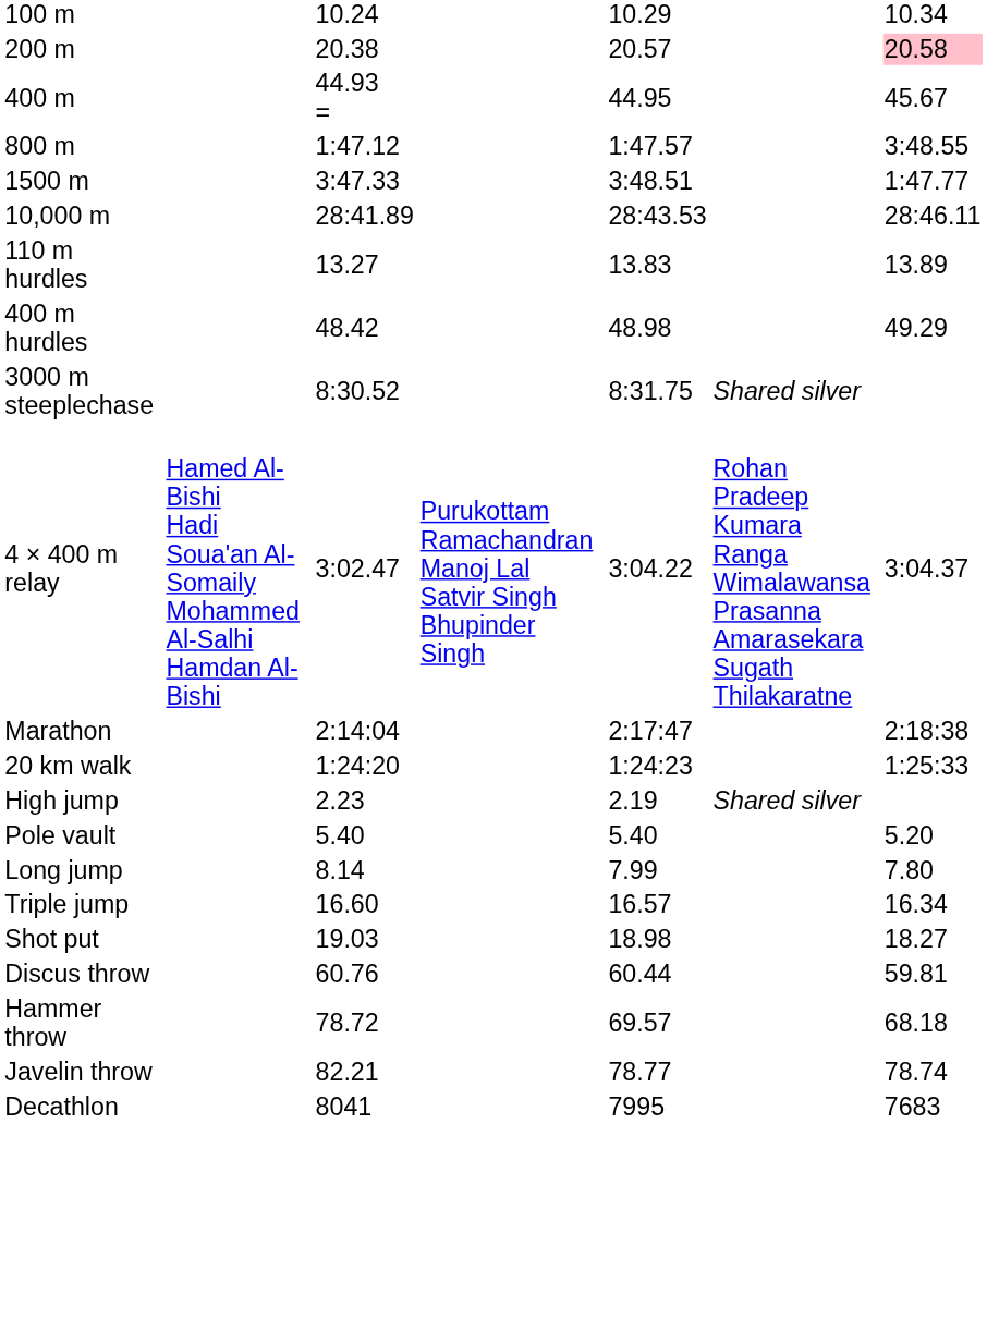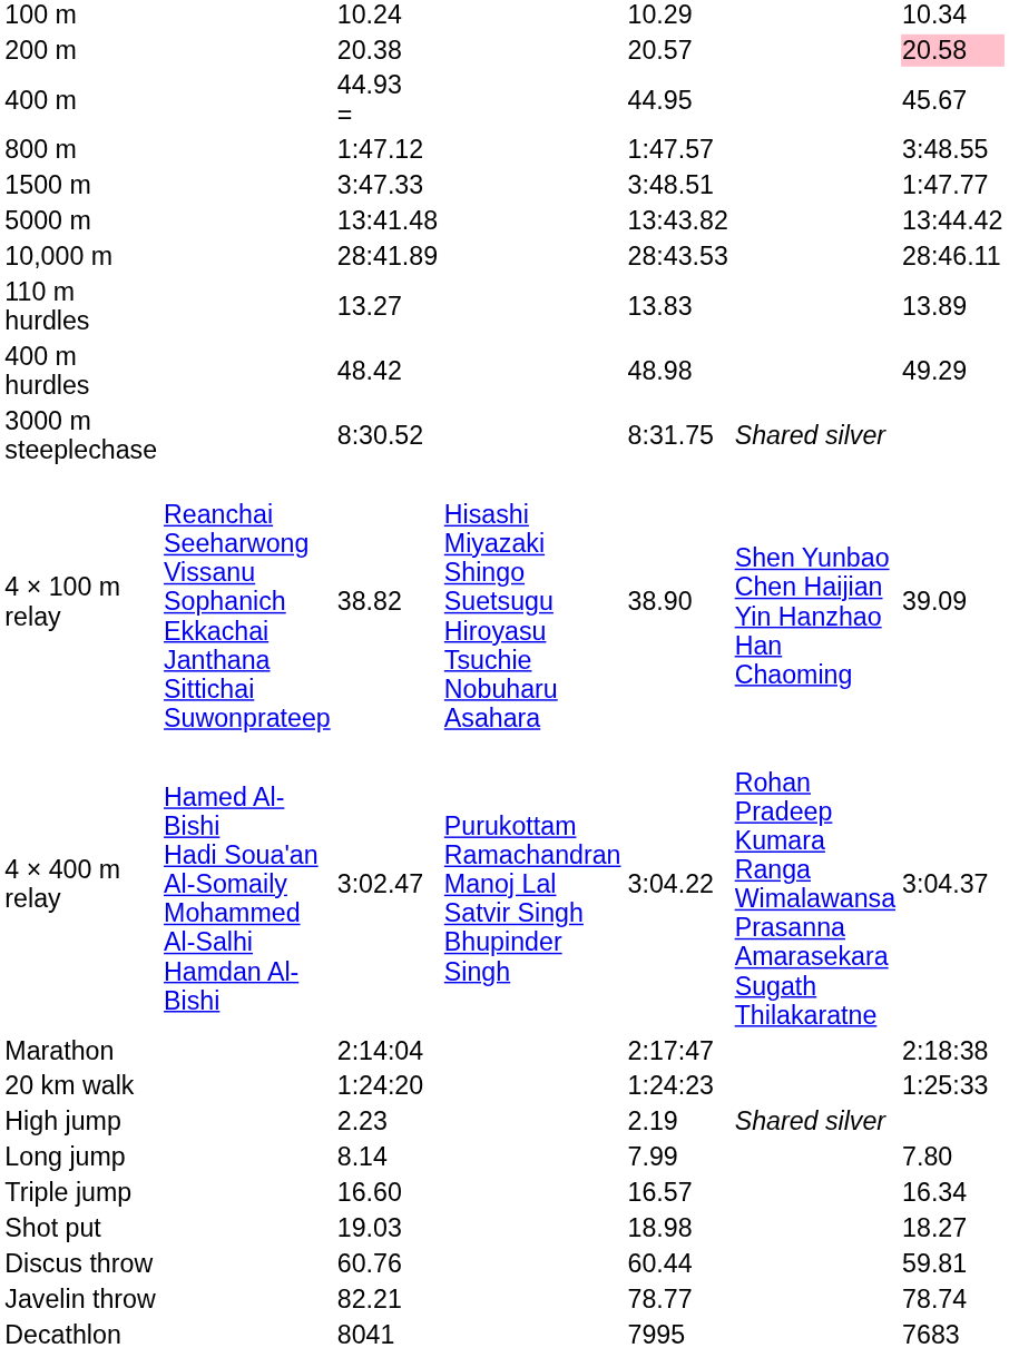 <table>
 <tr>
 <td>100 m<br></td>
 <td></td>
 <td>10.24</td>
 <td></td>
 <td>10.29</td>
 <td></td>
 <td>10.34</td>
 </tr>
 <tr>
 <td>200 m<br></td>
 <td></td>
 <td>20.38</td>
 <td></td>
 <td>20.57</td>
 <td></td>
 <td style="background: pink;">20.58</td>
 </tr>
 <tr>
 <td>400 m<br></td>
 <td></td>
 <td>44.93<br>=</td>
 <td></td>
 <td>44.95</td>
 <td></td>
 <td>45.67</td>
 </tr>
 <tr>
 <td>800 m<br></td>
 <td></td>
 <td>1:47.12</td>
 <td></td>
 <td>1:47.57</td>
 <td></td>
 <td>3:48.55</td>
 </tr>
 <tr>
 <td>1500 m<br></td>
 <td></td>
 <td>3:47.33</td>
 <td></td>
 <td>3:48.51</td>
 <td></td>
 <td>1:47.77</td>
 </tr>
 <tr>
+<td>5000 m<br></td>
+<td></td>
+<td>13:41.48</td>
+<td></td>
+<td>13:43.82</td>
+<td></td>
+<td>13:44.42</td>
+</tr>
+<tr>
 <td>10,000 m<br></td>
 <td></td>
 <td>28:41.89</td>
 <td></td>
 <td>28:43.53</td>
 <td></td>
 <td>28:46.11</td>
 </tr>
 <tr>
 <td>110 m hurdles<br></td>
 <td></td>
 <td>13.27<br></td>
 <td></td>
 <td>13.83</td>
 <td></td>
 <td>13.89</td>
 </tr>
 <tr>
 <td>400 m hurdles<br></td>
 <td></td>
 <td>48.42<br></td>
 <td></td>
 <td>48.98</td>
 <td></td>
 <td>49.29</td>
 </tr>
 <tr>
 <td rowspan=2>3000 m steeplechase<br></td>
 <td rowspan=2></td>
 <td rowspan=2>8:30.52<br></td>
 <td></td>
 <td rowspan=2>8:31.75</td>
 <td rowspan=2><em>Shared silver</em></td>
 <td rowspan=2></td>
 </tr>
 <tr>
 <td></td>
+</tr>
+<tr>
+<td>4 × 100 m relay<br></td>
+<td><br><a href='#'>Reanchai Seeharwong</a><br><a href='#'>Vissanu Sophanich</a><br><a href='#'>Ekkachai Janthana</a><br><a href='#'>Sittichai Suwonprateep</a></td>
+<td>38.82<br></td>
+<td><br><a href='#'>Hisashi Miyazaki</a><br><a href='#'>Shingo Suetsugu</a><br><a href='#'>Hiroyasu Tsuchie</a><br><a href='#'>Nobuharu Asahara</a></td>
+<td>38.90</td>
+<td><br><a href='#'>Shen Yunbao</a><br><a href='#'>Chen Haijian</a><br><a href='#'>Yin Hanzhao</a><br><a href='#'>Han Chaoming</a></td>
+<td>39.09</td>
 </tr>
 <tr>
 <td>4 × 400 m relay<br></td>
 <td><br><a href='#'>Hamed Al-Bishi</a><br><a href='#'>Hadi Soua'an Al-Somaily</a><br><a href='#'>Mohammed Al-Salhi</a><br><a href='#'>Hamdan Al-Bishi</a></td>
 <td>3:02.47</td>
 <td><br><a href='#'>Purukottam Ramachandran</a><br><a href='#'>Manoj Lal</a><br><a href='#'>Satvir Singh</a><br><a href='#'>Bhupinder Singh</a></td>
 <td>3:04.22</td>
 <td><br><a href='#'>Rohan Pradeep Kumara</a><br><a href='#'>Ranga Wimalawansa</a><br><a href='#'>Prasanna Amarasekara</a><br><a href='#'>Sugath Thilakaratne</a></td>
 <td>3:04.37</td>
 </tr>
 <tr>
 <td>Marathon<br></td>
 <td></td>
 <td>2:14:04</td>
 <td></td>
 <td>2:17:47</td>
 <td></td>
 <td>2:18:38</td>
 </tr>
 <tr>
 <td>20 km walk<br></td>
 <td></td>
 <td>1:24:20</td>
 <td></td>
 <td>1:24:23</td>
 <td></td>
 <td>1:25:33</td>
 </tr>
 <tr>
 <td rowspan=3>High jump<br></td>
 <td rowspan=3></td>
 <td rowspan=3>2.23</td>
 <td></td>
 <td rowspan=3>2.19</td>
 <td rowspan=3><em>Shared silver</em></td>
 <td rowspan=3></td>
 </tr>
 <tr>
 <td></td>
 </tr>
 <tr>
 <td></td>
 </tr>
 <tr>
-<td>Pole vault<br></td>
-<td></td>
-<td>5.40</td>
-<td></td>
-<td>5.40</td>
-<td></td>
-<td>5.20</td>
-</tr>
-<tr>
 <td>Long jump<br></td>
 <td></td>
 <td>8.14<br></td>
 <td></td>
 <td>7.99</td>
 <td></td>
 <td>7.80</td>
 </tr>
 <tr>
 <td>Triple jump<br></td>
 <td></td>
 <td>16.60</td>
 <td></td>
 <td>16.57</td>
 <td></td>
 <td>16.34</td>
 </tr>
 <tr>
 <td>Shot put<br></td>
 <td></td>
 <td>19.03</td>
 <td></td>
 <td>18.98</td>
 <td></td>
 <td>18.27</td>
 </tr>
 <tr>
 <td>Discus throw<br></td>
 <td></td>
 <td>60.76</td>
 <td></td>
 <td>60.44</td>
 <td></td>
 <td>59.81</td>
 </tr>
 <tr>
-<td>Hammer throw<br></td>
-<td></td>
-<td>78.72<br></td>
-<td></td>
-<td>69.57</td>
-<td></td>
-<td>68.18</td>
-</tr>
-<tr>
 <td>Javelin throw<br></td>
 <td></td>
 <td>82.21</td>
 <td></td>
 <td>78.77</td>
 <td></td>
 <td>78.74</td>
 </tr>
 <tr>
 <td>Decathlon<br></td>
 <td></td>
 <td>8041</td>
 <td></td>
 <td>7995</td>
 <td></td>
 <td>7683</td>
 </tr>
 </table>
